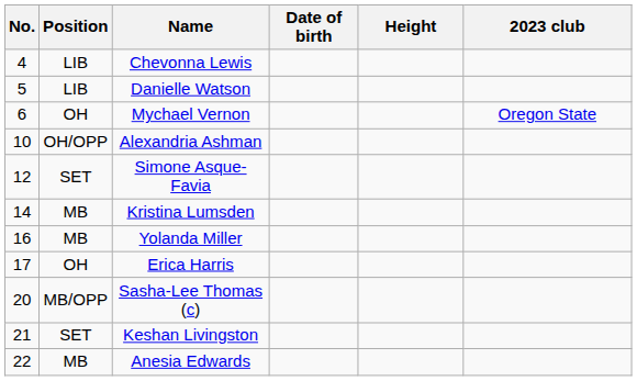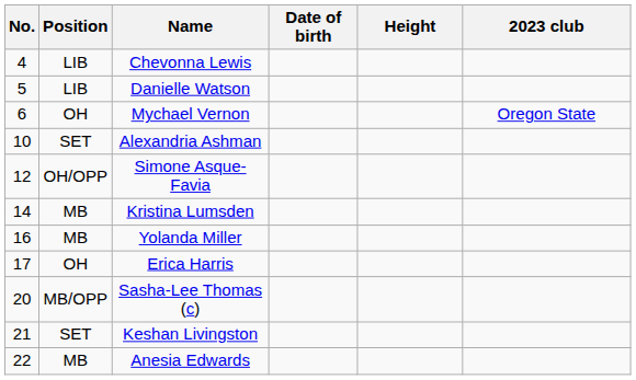 <table class="wikitable sortable" style="font-size:100%; text-align:center;">
 <tr>
 <th>No.</th>
 <th>Position</th>
 <th style="width:14em">Name</th>
 <th style="width:8em">Date of birth</th>
 <th style="width:9em">Height</th>
 <th style="width:17em">2023 club</th>
 </tr>
 <tr>
 <td>4</td>
 <td>LIB</td>
 <td align="center"><a href='#'>Chevonna Lewis</a></td>
 <td align="center"></td>
 <td align="center"></td>
 <td align="center"></td>
 </tr>
 <tr>
 <td>5</td>
 <td>LIB</td>
 <td align="center"><a href='#'>Danielle Watson</a></td>
 <td align="center"></td>
 <td align="center"></td>
 <td align="center"></td>
 </tr>
 <tr>
 <td>6</td>
 <td>OH</td>
 <td align="center"><a href='#'>Mychael Vernon</a></td>
 <td align="center"></td>
 <td align="center"></td>
 <td align="center">  <a href='#'>Oregon State</a></td>
 </tr>
 <tr>
 <td>10</td>
-<td>OH/OPP</td>
+<td>SET</td>
 <td align="center"><a href='#'>Alexandria Ashman</a></td>
 <td align="center"></td>
 <td align="center"></td>
 <td align="center"></td>
 </tr>
 <tr>
 <td>12</td>
-<td>SET</td>
+<td>OH/OPP</td>
 <td align="center"><a href='#'>Simone Asque-Favia</a></td>
 <td align="center"></td>
 <td align="center"></td>
 <td align="center"></td>
 </tr>
 <tr>
 <td>14</td>
 <td>MB</td>
 <td align="center"><a href='#'>Kristina Lumsden</a></td>
 <td align="center"></td>
 <td align="center"></td>
 <td align="center"></td>
 </tr>
 <tr>
 <td>16</td>
 <td>MB</td>
 <td align="center"><a href='#'>Yolanda Miller</a></td>
 <td align="center"></td>
 <td align="center"></td>
 <td align="center"></td>
 </tr>
 <tr>
 <td>17</td>
 <td>OH</td>
 <td align="center"><a href='#'>Erica Harris</a></td>
 <td align="center"></td>
 <td align="center"></td>
 <td align="center"></td>
 </tr>
 <tr>
 <td>20</td>
 <td>MB/OPP</td>
 <td align="center"><a href='#'>Sasha-Lee Thomas</a> (<a href='#'>c</a>)</td>
 <td align="center"></td>
 <td align="center"></td>
 <td align="center"></td>
 </tr>
 <tr>
 <td>21</td>
 <td>SET</td>
 <td align="center"><a href='#'>Keshan Livingston</a></td>
 <td align="center"></td>
 <td align="center"></td>
 <td align="center"></td>
 </tr>
 <tr>
 <td>22</td>
 <td>MB</td>
 <td align="center"><a href='#'>Anesia Edwards</a></td>
 <td align="center"></td>
 <td align="center"></td>
 <td align="center"></td>
 </tr>
 </table>
